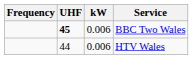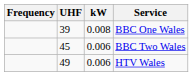 <table class="wikitable sortable">
 <tr>
 <th>Frequency</th>
 <th>UHF</th>
 <th>kW</th>
 <th>Service</th>
 </tr>
 <tr>
 <td></td>
-<td><strong>45</strong></td>
+<td>39</td>
+<td>0.008</td>
+<td><a href='#'>BBC One Wales</a></td>
+</tr>
+<tr>
+<td></td>
+<td>45</td>
 <td>0.006</td>
 <td><a href='#'>BBC Two Wales</a></td>
 </tr>
 <tr>
 <td></td>
-<td>44</td>
+<td>49</td>
 <td>0.006</td>
 <td><a href='#'>HTV Wales</a></td>
 </tr>
 </table>
